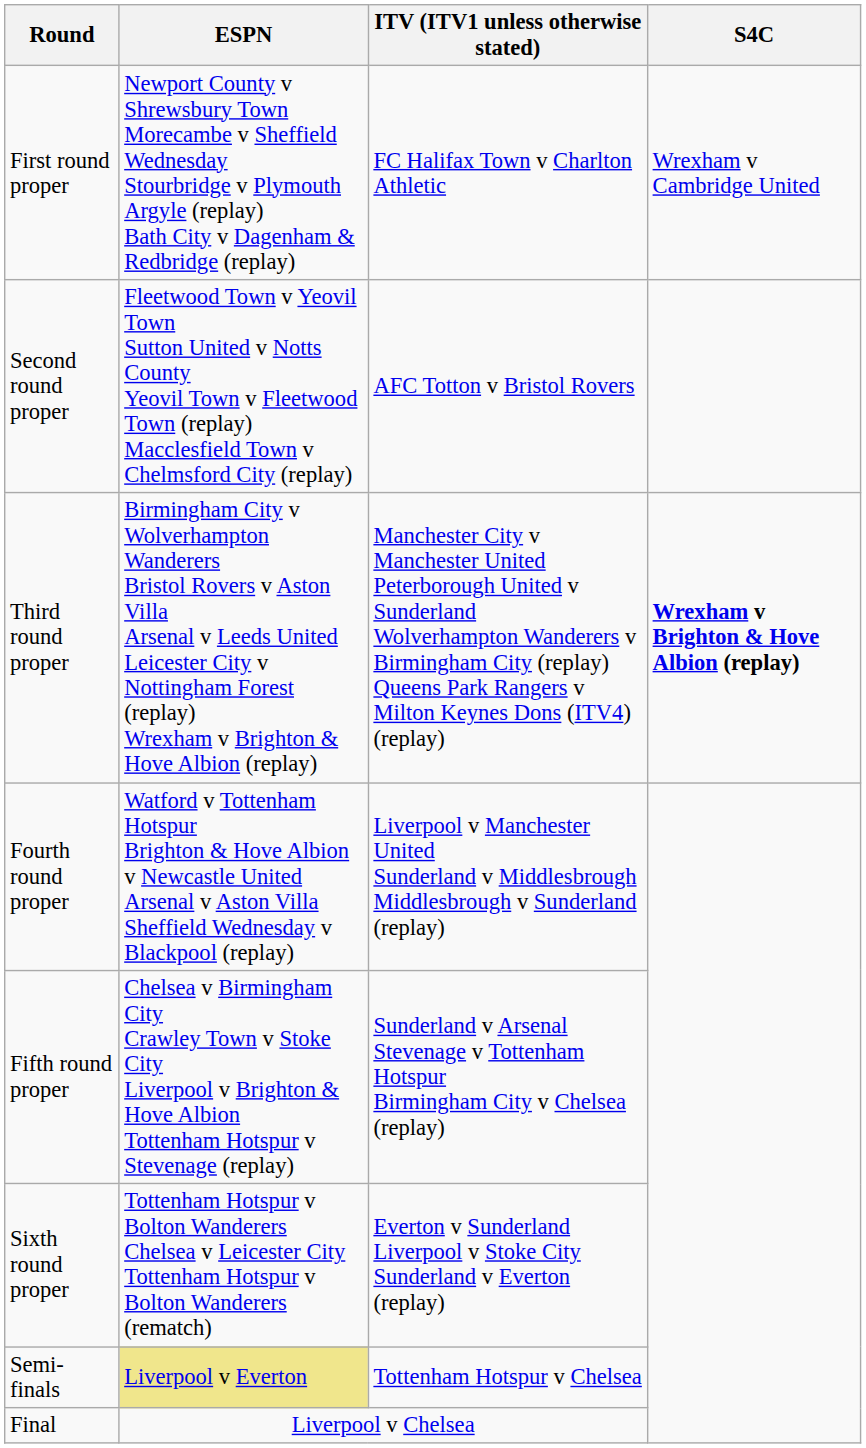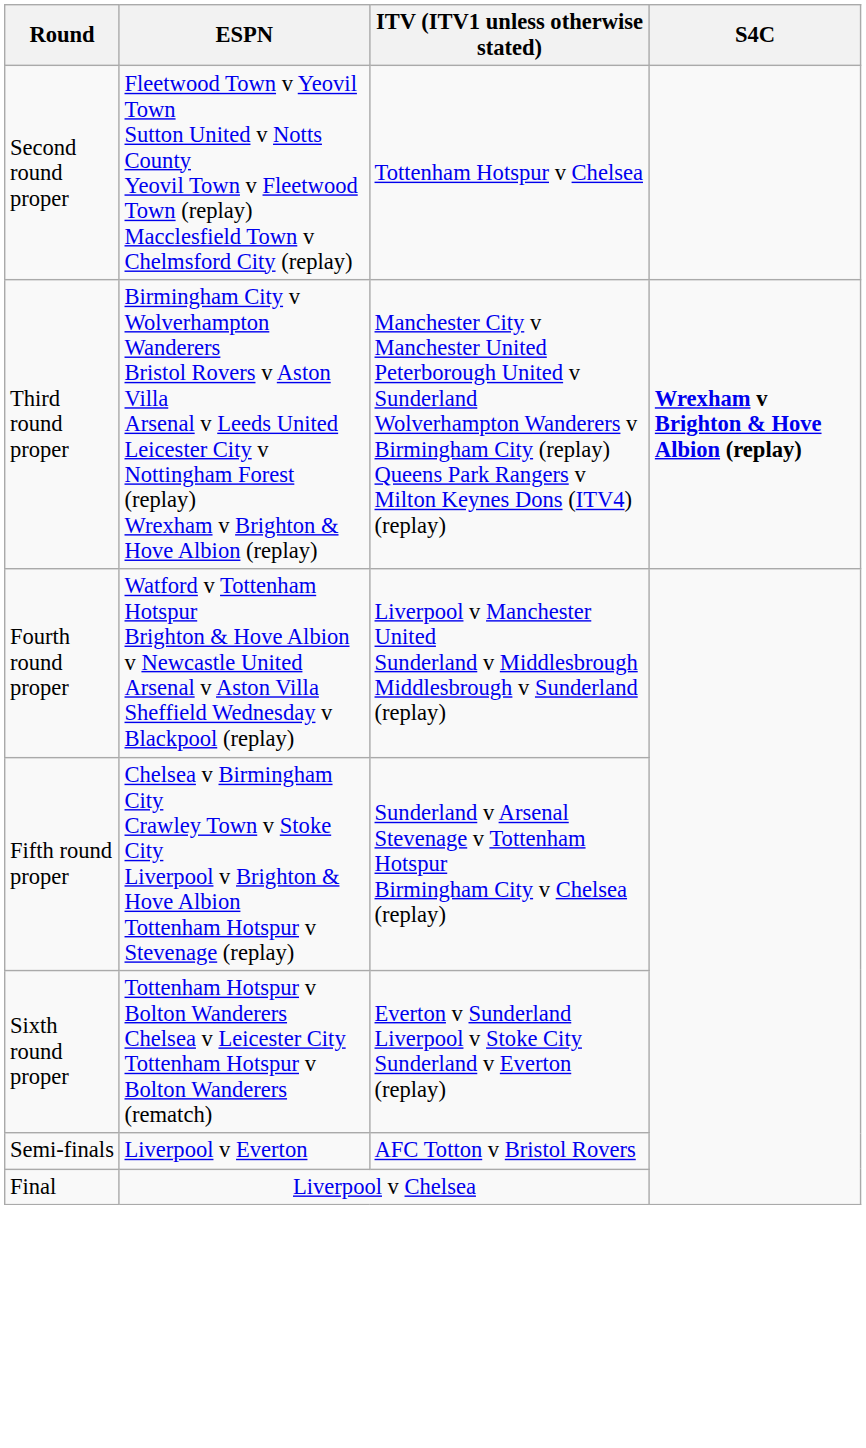 <table class="wikitable">
 <tr>
 <th>Round</th>
 <th>ESPN</th>
 <th>ITV (ITV1 unless otherwise stated)</th>
 <th>S4C</th>
 </tr>
 <tr>
-<td>First round proper</td>
-<td><a href='#'>Newport County</a> v <a href='#'>Shrewsbury Town</a><br><a href='#'>Morecambe</a> v <a href='#'>Sheffield Wednesday</a><br><a href='#'>Stourbridge</a> v <a href='#'>Plymouth Argyle</a> (replay)<br><a href='#'>Bath City</a> v <a href='#'>Dagenham & Redbridge</a> (replay)</td>
-<td><a href='#'>FC Halifax Town</a> v <a href='#'>Charlton Athletic</a></td>
-<td><a href='#'>Wrexham</a> v <a href='#'>Cambridge United</a></td>
-</tr>
-<tr>
 <td>Second round proper</td>
 <td><a href='#'>Fleetwood Town</a> v <a href='#'>Yeovil Town</a><br><a href='#'>Sutton United</a> v <a href='#'>Notts County</a><br><a href='#'>Yeovil Town</a> v <a href='#'>Fleetwood Town</a> (replay)<br><a href='#'>Macclesfield Town</a> v <a href='#'>Chelmsford City</a> (replay)</td>
-<td><a href='#'>AFC Totton</a> v <a href='#'>Bristol Rovers</a></td>
+<td><a href='#'>Tottenham Hotspur</a> v <a href='#'>Chelsea</a></td>
 </tr>
 <tr>
 <td>Third round proper</td>
 <td><a href='#'>Birmingham City</a> v <a href='#'>Wolverhampton Wanderers</a><br><a href='#'>Bristol Rovers</a> v <a href='#'>Aston Villa</a> <br><a href='#'>Arsenal</a> v <a href='#'>Leeds United</a> <br> <a href='#'>Leicester City</a> v <a href='#'>Nottingham Forest</a> (replay) <br> <a href='#'>Wrexham</a> v <a href='#'>Brighton & Hove Albion</a> (replay)</td>
 <td><a href='#'>Manchester City</a> v <a href='#'>Manchester United</a><br><a href='#'>Peterborough United</a> v <a href='#'>Sunderland</a> <br> <a href='#'>Wolverhampton Wanderers</a> v <a href='#'>Birmingham City</a> (replay) <br> <a href='#'>Queens Park Rangers</a> v <a href='#'>Milton Keynes Dons</a> (<a href='#'>ITV4</a>) (replay)</td>
 <td><strong><a href='#'>Wrexham</a> v <a href='#'>Brighton & Hove Albion</a> (replay)</strong></td>
 </tr>
 <tr>
 <td>Fourth round proper</td>
 <td><a href='#'>Watford</a> v <a href='#'>Tottenham Hotspur</a><br><a href='#'>Brighton & Hove Albion</a> v <a href='#'>Newcastle United</a><br><a href='#'>Arsenal</a> v <a href='#'>Aston Villa</a> <br> <a href='#'>Sheffield Wednesday</a> v <a href='#'>Blackpool</a> (replay)</td>
 <td><a href='#'>Liverpool</a> v <a href='#'>Manchester United</a><br><a href='#'>Sunderland</a> v <a href='#'>Middlesbrough</a> <br> <a href='#'>Middlesbrough</a> v <a href='#'>Sunderland</a> (replay)</td>
 </tr>
 <tr>
 <td>Fifth round proper</td>
 <td><a href='#'>Chelsea</a> v <a href='#'>Birmingham City</a>  <br> <a href='#'>Crawley Town</a> v <a href='#'>Stoke City</a> <br> <a href='#'>Liverpool</a> v <a href='#'>Brighton & Hove Albion</a><br><a href='#'>Tottenham Hotspur</a> v <a href='#'>Stevenage</a> (replay)</td>
 <td><a href='#'>Sunderland</a> v <a href='#'>Arsenal</a><br><a href='#'>Stevenage</a> v <a href='#'>Tottenham Hotspur</a><br><a href='#'>Birmingham City</a> v <a href='#'>Chelsea</a> (replay)</td>
 </tr>
 <tr>
 <td>Sixth round proper</td>
 <td><a href='#'>Tottenham Hotspur</a> v <a href='#'>Bolton Wanderers</a>  <br> <a href='#'>Chelsea</a> v <a href='#'>Leicester City</a> <br> <a href='#'>Tottenham Hotspur</a> v <a href='#'>Bolton Wanderers</a> (rematch)</td>
 <td><a href='#'>Everton</a> v <a href='#'>Sunderland</a> <br> <a href='#'>Liverpool</a> v <a href='#'>Stoke City</a><br><a href='#'>Sunderland</a> v <a href='#'>Everton</a> (replay)</td>
 </tr>
 <tr>
 <td>Semi-finals</td>
-<td style="background: khaki;"><a href='#'>Liverpool</a> v <a href='#'>Everton</a></td>
-<td><a href='#'>Tottenham Hotspur</a> v <a href='#'>Chelsea</a></td>
+<td><a href='#'>Liverpool</a> v <a href='#'>Everton</a></td>
+<td><a href='#'>AFC Totton</a> v <a href='#'>Bristol Rovers</a></td>
 </tr>
 <tr>
 <td>Final</td>
 <td colspan=2 align=center><a href='#'>Liverpool</a> v <a href='#'>Chelsea</a></td>
 </tr>
 </table>
